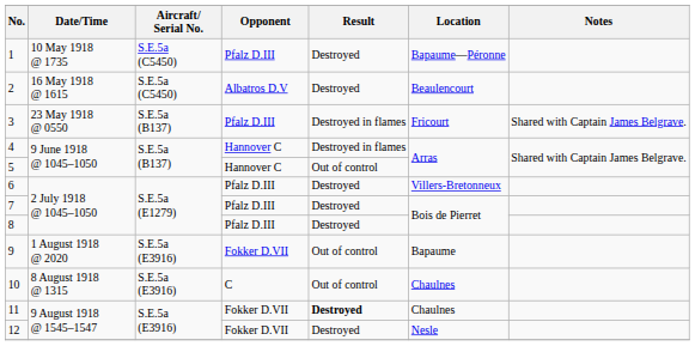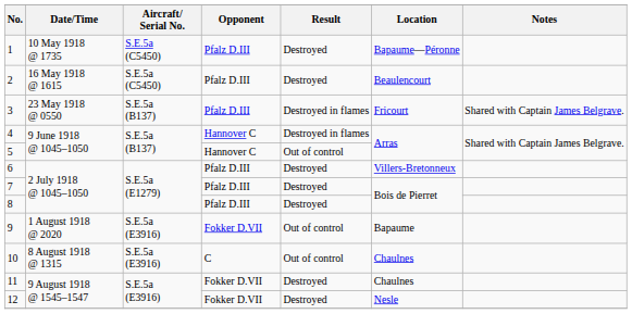 <table class="wikitable" style="font-size:90%;">
 <tr>
 </tr>
 <tr>
 <th>No.</th>
 <th width="125">Date/Time</th>
 <th width="100">Aircraft/<br>Serial No.</th>
 <th width="100">Opponent</th>
 <th>Result</th>
 <th>Location</th>
 <th>Notes</th>
 </tr>
 <tr>
 <td>1</td>
 <td>10 May 1918<br>@ 1735</td>
 <td><a href='#'>S.E.5a</a><br>(C5450)</td>
 <td><a href='#'>Pfalz D.III</a></td>
 <td>Destroyed</td>
 <td><a href='#'>Bapaume</a>—<a href='#'>Péronne</a></td>
 <td></td>
 </tr>
 <tr>
 <td>2</td>
 <td>16 May 1918<br>@ 1615</td>
 <td>S.E.5a<br>(C5450)</td>
-<td><a href='#'>Albatros D.V</a></td>
+<td>Pfalz D.III</td>
 <td>Destroyed</td>
 <td><a href='#'>Beaulencourt</a></td>
 <td></td>
 </tr>
 <tr>
 <td>3</td>
 <td>23 May 1918<br>@ 0550</td>
 <td>S.E.5a<br>(B137)</td>
 <td><a href='#'>Pfalz D.III</a></td>
 <td>Destroyed in flames</td>
 <td><a href='#'>Fricourt</a></td>
 <td>Shared with Captain <a href='#'>James Belgrave</a>.</td>
 </tr>
 <tr>
 <td>4</td>
 <td rowspan="2">9 June 1918<br>@ 1045–1050</td>
 <td rowspan="2">S.E.5a<br>(B137)</td>
 <td><a href='#'>Hannover</a> C</td>
 <td>Destroyed in flames</td>
 <td rowspan="2"><a href='#'>Arras</a></td>
 <td rowspan="2">Shared with Captain James Belgrave.</td>
 </tr>
 <tr>
 <td>5</td>
 <td>Hannover C</td>
 <td>Out of control</td>
 </tr>
 <tr>
 <td>6</td>
 <td rowspan="3">2 July 1918<br>@ 1045–1050</td>
 <td rowspan="3">S.E.5a<br>(E1279)</td>
 <td>Pfalz D.III</td>
 <td>Destroyed</td>
 <td><a href='#'>Villers-Bretonneux</a></td>
 <td></td>
 </tr>
 <tr>
 <td>7</td>
 <td>Pfalz D.III</td>
 <td>Destroyed</td>
 <td rowspan="2">Bois de Pierret</td>
 <td></td>
 </tr>
 <tr>
 <td>8</td>
 <td>Pfalz D.III</td>
 <td>Destroyed</td>
 <td></td>
 </tr>
 <tr>
 <td>9</td>
 <td>1 August 1918<br>@ 2020</td>
 <td>S.E.5a<br>(E3916)</td>
 <td><a href='#'>Fokker D.VII</a></td>
 <td>Out of control</td>
 <td>Bapaume</td>
 <td></td>
 </tr>
 <tr>
 <td>10</td>
 <td>8 August 1918<br>@ 1315</td>
 <td>S.E.5a<br>(E3916)</td>
 <td>C</td>
 <td>Out of control</td>
 <td><a href='#'>Chaulnes</a></td>
 <td></td>
 </tr>
 <tr>
 <td>11</td>
 <td rowspan="2">9 August 1918<br>@ 1545–1547</td>
 <td rowspan="2">S.E.5a<br>(E3916)</td>
 <td>Fokker D.VII</td>
-<td><strong>Destroyed</strong></td>
+<td>Destroyed</td>
 <td>Chaulnes</td>
 <td></td>
 </tr>
 <tr>
 <td>12</td>
 <td>Fokker D.VII</td>
 <td>Destroyed</td>
 <td><a href='#'>Nesle</a></td>
 <td></td>
 </tr>
 <tr>
 </tr>
 </table>
